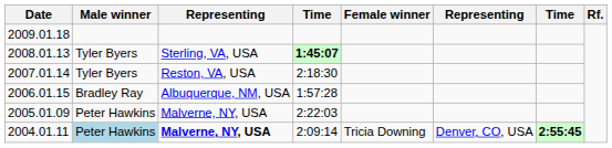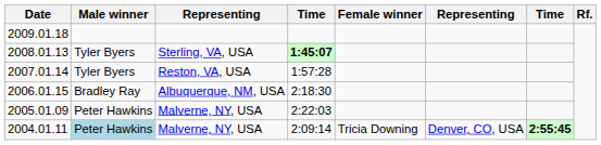 <table class="wikitable sortable">
 <tr>
 <th>Date</th>
 <th>Male winner</th>
 <th>Representing</th>
 <th>Time</th>
 <th>Female winner</th>
 <th>Representing</th>
 <th>Time</th>
 <th class="unsortable">Rf.</th>
 </tr>
 <tr>
 <td>2009.01.18</td>
 <td></td>
 <td></td>
 <td style="text-align:center;"></td>
 <td></td>
 <td></td>
 <td style="text-align:center;"></td>
 </tr>
 <tr>
 <td>2008.01.13</td>
 <td>Tyler Byers</td>
 <td> <a href='#'>Sterling, VA</a>, USA</td>
 <td style="background:#CCFFCC; text-align:center;"><strong>1:45:07</strong></td>
 <td></td>
 <td></td>
 <td style="text-align:center;"></td>
 </tr>
 <tr>
 <td>2007.01.14</td>
 <td>Tyler Byers</td>
 <td> <a href='#'>Reston, VA</a>, USA</td>
-<td style="text-align:center;">2:18:30</td>
+<td style="text-align:center;">1:57:28</td>
 <td></td>
 <td></td>
 <td style="text-align:center;"></td>
 </tr>
 <tr>
 <td>2006.01.15</td>
 <td>Bradley Ray</td>
 <td> <a href='#'>Albuquerque, NM</a>, USA</td>
-<td style="text-align:center;">1:57:28</td>
+<td style="text-align:center;">2:18:30</td>
 <td></td>
 <td></td>
 <td style="text-align:center;"></td>
 </tr>
 <tr>
 <td>2005.01.09</td>
 <td>Peter Hawkins</td>
 <td> <a href='#'>Malverne, NY</a>, USA</td>
 <td style="text-align:center;">2:22:03</td>
 <td></td>
 <td></td>
 <td style="text-align:center;"></td>
 </tr>
 <tr>
 <td>2004.01.11</td>
 <td style="background: lightblue;">Peter Hawkins</td>
-<td><strong> <a href='#'>Malverne, NY</a>, USA</strong></td>
+<td> <a href='#'>Malverne, NY</a>, USA</td>
 <td style="text-align:center;">2:09:14</td>
 <td>Tricia Downing</td>
 <td> <a href='#'>Denver, CO</a>, USA</td>
 <td style="background:#CCFFCC; text-align:center;"><strong>2:55:45</strong></td>
 </tr>
 </table>
